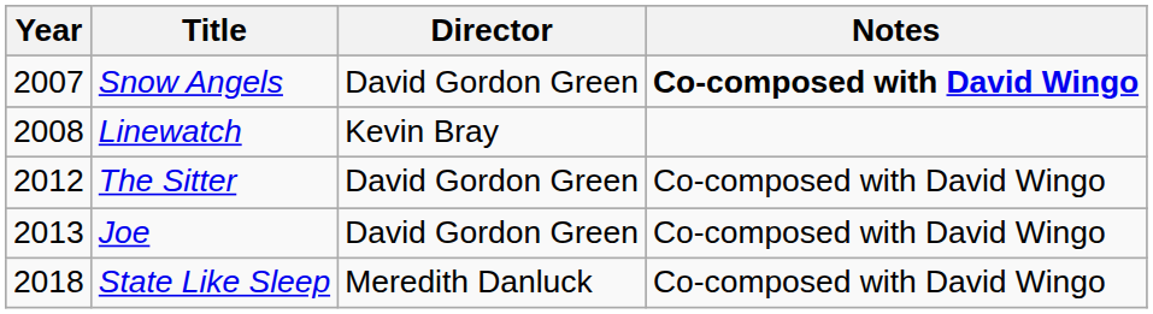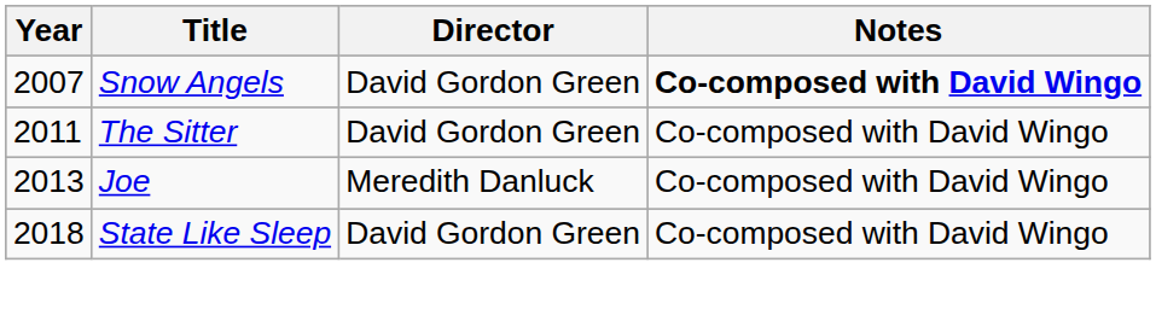 <table class="wikitable">
 <tr>
 <th>Year</th>
 <th>Title</th>
 <th>Director</th>
 <th>Notes</th>
 </tr>
 <tr>
 <td>2007</td>
 <td><em><a href='#'>Snow Angels</a></em></td>
 <td>David Gordon Green</td>
 <td><strong>Co-composed with <a href='#'>David Wingo</a></strong></td>
 </tr>
 <tr>
-<td>2008</td>
-<td><em><a href='#'>Linewatch</a></em></td>
-<td>Kevin Bray</td>
-<td></td>
-</tr>
-<tr>
-<td>2012</td>
+<td>2011</td>
 <td><em><a href='#'>The Sitter</a></em></td>
 <td>David Gordon Green</td>
 <td>Co-composed with David Wingo</td>
 </tr>
 <tr>
 <td>2013</td>
 <td><em><a href='#'>Joe</a></em></td>
-<td>David Gordon Green</td>
+<td>Meredith Danluck</td>
 <td>Co-composed with David Wingo</td>
 </tr>
 <tr>
 <td>2018</td>
 <td><em><a href='#'>State Like Sleep</a></em></td>
-<td>Meredith Danluck</td>
+<td>David Gordon Green</td>
 <td>Co-composed with David Wingo</td>
 </tr>
 </table>
